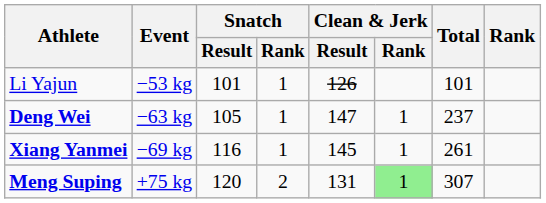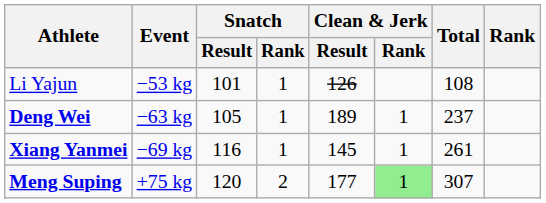 <table class="wikitable" style="font-size:90%">
 <tr>
 <th rowspan="2">Athlete</th>
 <th rowspan="2">Event</th>
 <th colspan="2">Snatch</th>
 <th colspan="2">Clean & Jerk</th>
 <th rowspan="2">Total</th>
 <th rowspan="2">Rank</th>
 </tr>
 <tr style="font-size:95%">
 <th>Result</th>
 <th>Rank</th>
 <th>Result</th>
 <th>Rank</th>
 </tr>
 <tr align=center>
 <td align=left><a href='#'>Li Yajun</a></td>
 <td align=left><a href='#'>−53 kg</a></td>
 <td>101 </td>
 <td>1</td>
 <td><s>126</s></td>
 <td></td>
-<td>101</td>
+<td>108</td>
 <td></td>
 </tr>
 <tr align=center>
 <td align=left><strong><a href='#'>Deng Wei</a></strong></td>
 <td align=left><a href='#'>−63 kg</a></td>
 <td>105</td>
 <td>1</td>
-<td>147 </td>
+<td>189 </td>
 <td>1</td>
 <td>237 </td>
 <td></td>
 </tr>
 <tr align=center>
 <td align=left><strong><a href='#'>Xiang Yanmei</a></strong></td>
 <td align=left><a href='#'>−69 kg</a></td>
 <td>116</td>
 <td>1</td>
 <td>145</td>
 <td>1</td>
 <td>261</td>
 <td></td>
 </tr>
 <tr align=center>
 <td align=left><strong><a href='#'>Meng Suping</a></strong></td>
 <td align=left><a href='#'>+75 kg</a></td>
 <td>120</td>
 <td>2</td>
-<td>131</td>
+<td>177</td>
 <td style="background: lightgreen;">1</td>
 <td>307</td>
 <td></td>
 </tr>
 </table>
